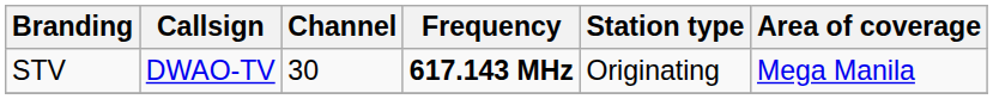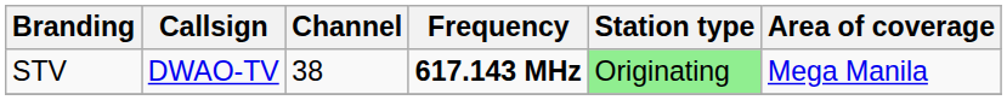 <table class="wikitable sortable">
 <tr>
 <th>Branding</th>
 <th>Callsign</th>
 <th>Channel</th>
 <th>Frequency</th>
 <th>Station type</th>
 <th class="unsortable">Area of coverage</th>
 </tr>
 <tr>
 <td>STV</td>
 <td><a href='#'>DWAO-TV</a></td>
-<td>30</td>
+<td>38</td>
 <td><strong>617.143 MHz</strong></td>
-<td>Originating</td>
+<td style="background: lightgreen;">Originating</td>
 <td><a href='#'>Mega Manila</a></td>
 </tr>
 <tr>
 </tr>
 </table>
